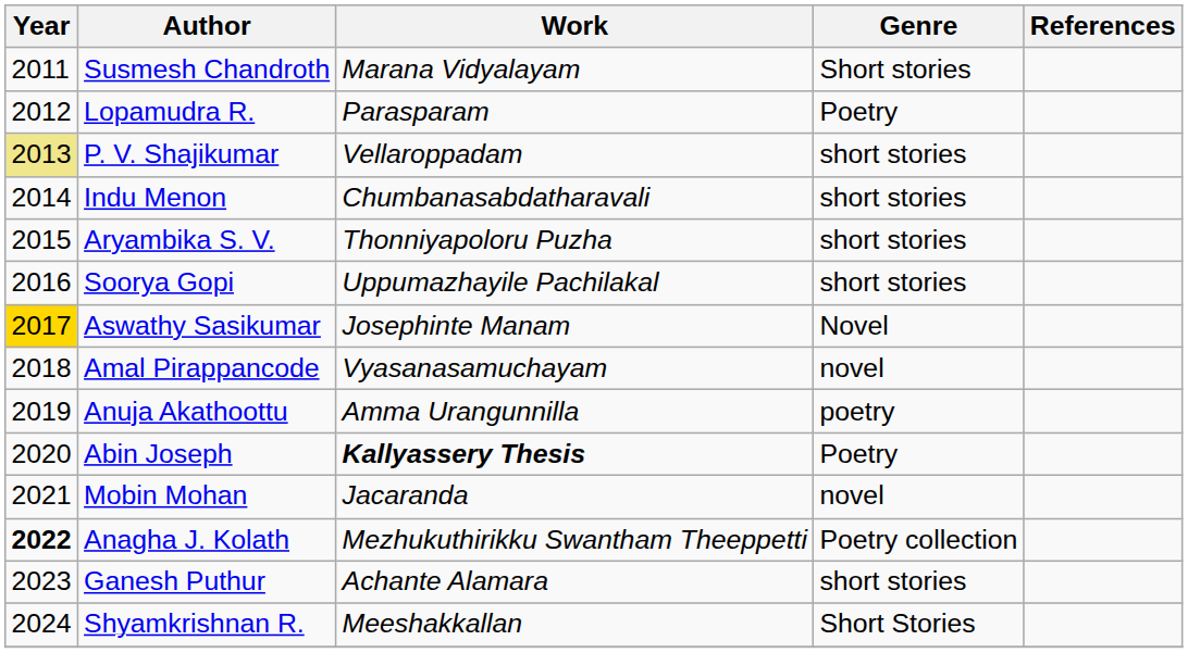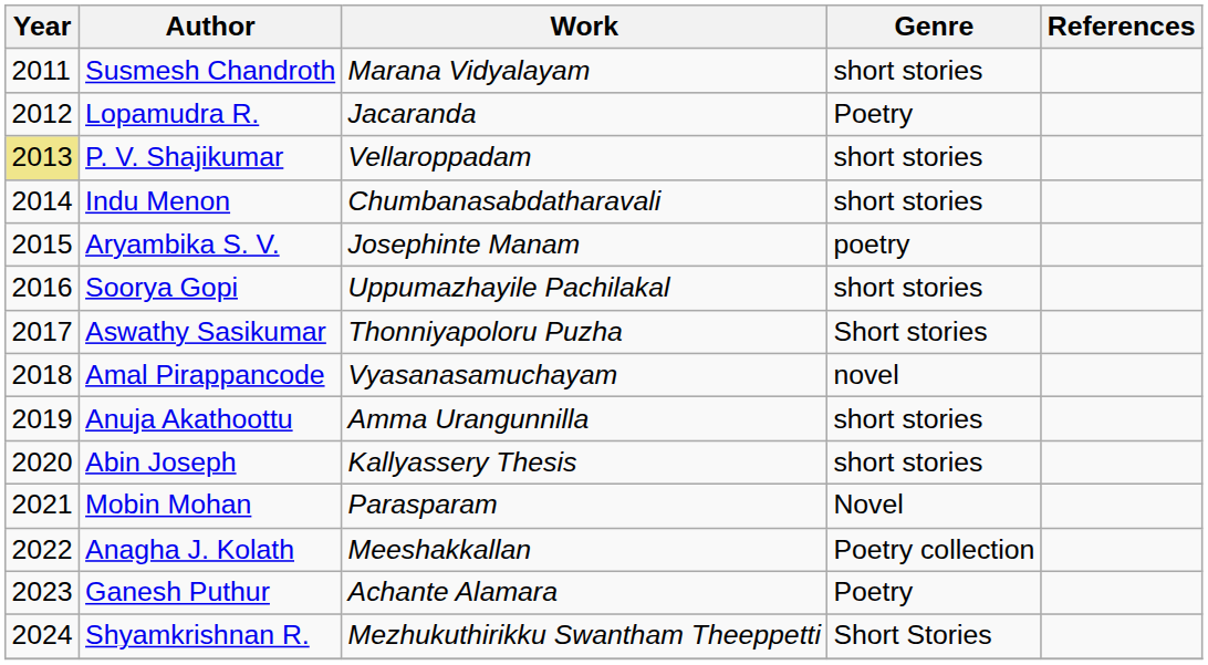 <table class="wikitable">
 <tr>
 <th>Year</th>
 <th>Author</th>
 <th>Work</th>
 <th>Genre</th>
 <th class=unsortable>References</th>
 </tr>
 <tr>
 <td>2011</td>
 <td><a href='#'>Susmesh Chandroth</a></td>
 <td><em>Marana Vidyalayam</em></td>
-<td>Short stories</td>
+<td>short stories</td>
 <td></td>
 </tr>
 <tr>
 <td>2012</td>
 <td><a href='#'>Lopamudra R.</a></td>
-<td><em>Parasparam</em></td>
+<td><em>Jacaranda</em></td>
 <td>Poetry</td>
 <td></td>
 </tr>
 <tr>
 <td style="background: khaki;">2013</td>
 <td><a href='#'>P. V. Shajikumar</a></td>
 <td><em>Vellaroppadam</em></td>
 <td>short stories</td>
 <td></td>
 </tr>
 <tr>
 <td>2014</td>
 <td><a href='#'>Indu Menon</a></td>
 <td><em>Chumbanasabdatharavali</em></td>
 <td>short stories</td>
 <td></td>
 </tr>
 <tr>
 <td>2015</td>
 <td><a href='#'>Aryambika S. V.</a></td>
-<td><em>Thonniyapoloru Puzha</em></td>
-<td>short stories</td>
+<td><em>Josephinte Manam</em></td>
+<td>poetry</td>
 <td></td>
 </tr>
 <tr>
 <td>2016</td>
 <td><a href='#'>Soorya Gopi</a></td>
 <td><em>Uppumazhayile Pachilakal</em></td>
 <td>short stories</td>
 <td></td>
 </tr>
 <tr>
-<td style="background: gold;">2017</td>
+<td>2017</td>
 <td><a href='#'>Aswathy Sasikumar</a></td>
-<td><em>Josephinte Manam</em></td>
-<td>Novel</td>
+<td><em>Thonniyapoloru Puzha</em></td>
+<td>Short stories</td>
 <td></td>
 </tr>
 <tr>
 <td>2018</td>
 <td><a href='#'>Amal Pirappancode</a></td>
 <td><em>Vyasanasamuchayam</em></td>
 <td>novel</td>
 <td></td>
 </tr>
 <tr>
 <td>2019</td>
 <td><a href='#'>Anuja Akathoottu</a></td>
 <td><em>Amma Urangunnilla</em></td>
-<td>poetry</td>
+<td>short stories</td>
 <td></td>
 </tr>
 <tr>
 <td>2020</td>
 <td><a href='#'>Abin Joseph</a></td>
-<td><strong><em>Kallyassery Thesis</em></strong></td>
-<td>Poetry</td>
+<td><em>Kallyassery Thesis</em></td>
+<td>short stories</td>
 <td></td>
 </tr>
 <tr>
 <td>2021</td>
 <td><a href='#'>Mobin Mohan</a></td>
-<td><em>Jacaranda</em></td>
-<td>novel</td>
+<td><em>Parasparam</em></td>
+<td>Novel</td>
 <td></td>
 </tr>
 <tr>
-<td><strong>2022</strong></td>
+<td>2022</td>
 <td><a href='#'>Anagha J. Kolath</a></td>
-<td><em>Mezhukuthirikku Swantham Theeppetti</em></td>
+<td><em>Meeshakkallan</em></td>
 <td>Poetry collection</td>
 <td></td>
 </tr>
 <tr>
 <td>2023</td>
 <td><a href='#'>Ganesh Puthur</a></td>
 <td><em>Achante Alamara</em></td>
-<td>short stories</td>
+<td>Poetry</td>
 <td></td>
 </tr>
 <tr>
 <td>2024</td>
 <td><a href='#'>Shyamkrishnan R.</a></td>
-<td><em>Meeshakkallan</em></td>
+<td><em>Mezhukuthirikku Swantham Theeppetti</em></td>
 <td>Short Stories</td>
 <td></td>
 </tr>
 <tr>
 </tr>
 </table>
